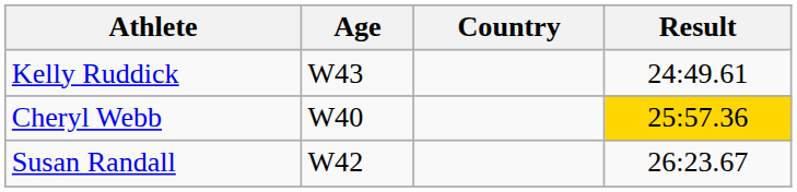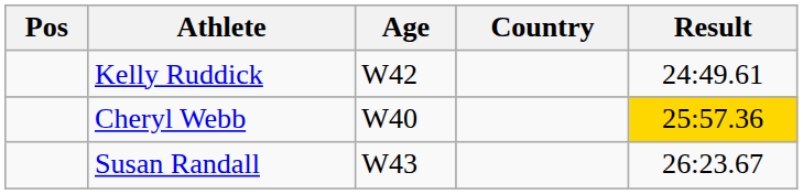 <table class="wikitable"  style="text-align:center; width:50%;">
 <tr>
+<th>Pos</th>
 <th>Athlete</th>
 <th>Age</th>
 <th>Country</th>
 <th>Result</th>
 </tr>
 <tr>
+<td align=center></td>
 <td align=left><a href='#'>Kelly Ruddick</a></td>
-<td align=left>W43</td>
+<td align=left>W42</td>
 <td align=left></td>
 <td>24:49.61</td>
 </tr>
 <tr>
+<td align=center></td>
 <td align=left><a href='#'>Cheryl Webb</a></td>
 <td align=left>W40</td>
 <td align=left></td>
 <td style="background: gold;">25:57.36</td>
 </tr>
 <tr>
+<td align=center></td>
 <td align=left><a href='#'>Susan Randall</a></td>
-<td align=left>W42</td>
+<td align=left>W43</td>
 <td align=left></td>
 <td>26:23.67</td>
 </tr>
 </table>
